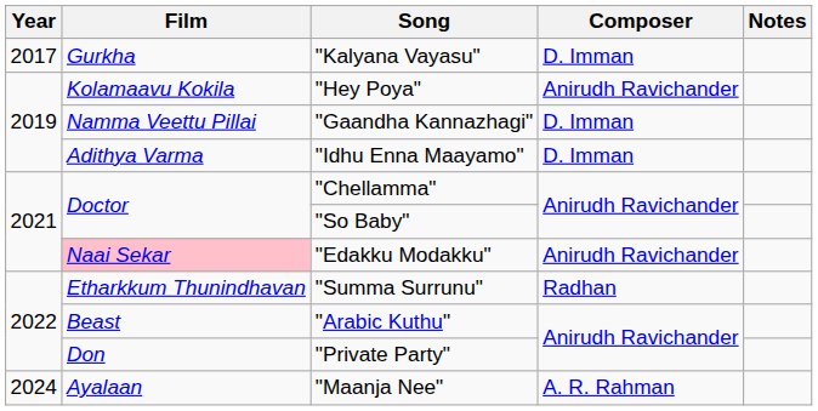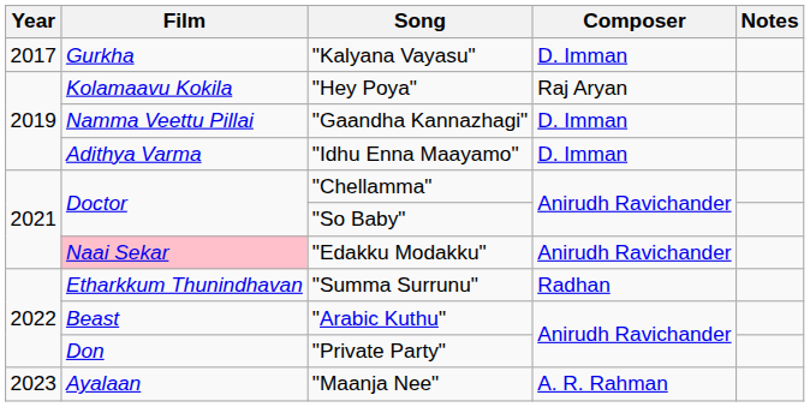 <table class="wikitable sortable">
 <tr>
 <th scope="col">Year</th>
 <th scope="col">Film</th>
 <th scope="col">Song</th>
 <th scope="col">Composer</th>
 <th class="unsortable" scope="col">Notes</th>
 </tr>
 <tr>
 <td>2017</td>
 <td><em><a href='#'>Gurkha</a></em></td>
 <td>"Kalyana Vayasu"</td>
 <td><a href='#'>D. Imman</a></td>
 <td></td>
 </tr>
 <tr>
 <td rowspan="3">2019</td>
 <td><em><a href='#'>Kolamaavu Kokila</a></em></td>
 <td>"Hey Poya"</td>
-<td><a href='#'>Anirudh Ravichander</a></td>
+<td>Raj Aryan</td>
 <td></td>
 </tr>
 <tr>
 <td><em><a href='#'>Namma Veettu Pillai</a></em></td>
 <td>"Gaandha Kannazhagi"</td>
 <td><a href='#'>D. Imman</a></td>
 <td></td>
 </tr>
 <tr>
 <td><em><a href='#'>Adithya Varma</a></em></td>
 <td>"Idhu Enna Maayamo"</td>
 <td><a href='#'>D. Imman</a></td>
 <td></td>
 </tr>
 <tr>
 <td rowspan="3">2021</td>
 <td rowspan="2"><em><a href='#'>Doctor</a></em></td>
 <td>"Chellamma"</td>
 <td rowspan="2"><a href='#'>Anirudh Ravichander</a></td>
 <td></td>
 </tr>
 <tr>
 <td>"So Baby"</td>
 <td></td>
 </tr>
 <tr>
 <td style="background: pink;"><em><a href='#'>Naai Sekar</a></em></td>
 <td>"Edakku Modakku"</td>
 <td><a href='#'>Anirudh Ravichander</a></td>
 <td></td>
 </tr>
 <tr>
 <td rowspan="3">2022</td>
 <td><em><a href='#'>Etharkkum Thunindhavan</a></em></td>
 <td>"Summa Surrunu"</td>
 <td><a href='#'>Radhan</a></td>
 <td></td>
 </tr>
 <tr>
 <td><em><a href='#'>Beast</a></em></td>
 <td>"<a href='#'>Arabic Kuthu</a>"</td>
 <td rowspan="2"><a href='#'>Anirudh Ravichander</a></td>
 <td></td>
 </tr>
 <tr>
 <td><em><a href='#'>Don</a></em></td>
 <td>"Private Party"</td>
 <td></td>
 </tr>
 <tr>
-<td rowspan="1">2024</td>
+<td rowspan="1">2023</td>
 <td><em><a href='#'>Ayalaan</a></em></td>
 <td>"Maanja Nee"</td>
 <td><a href='#'>A. R. Rahman</a></td>
 <td></td>
 </tr>
 </table>
